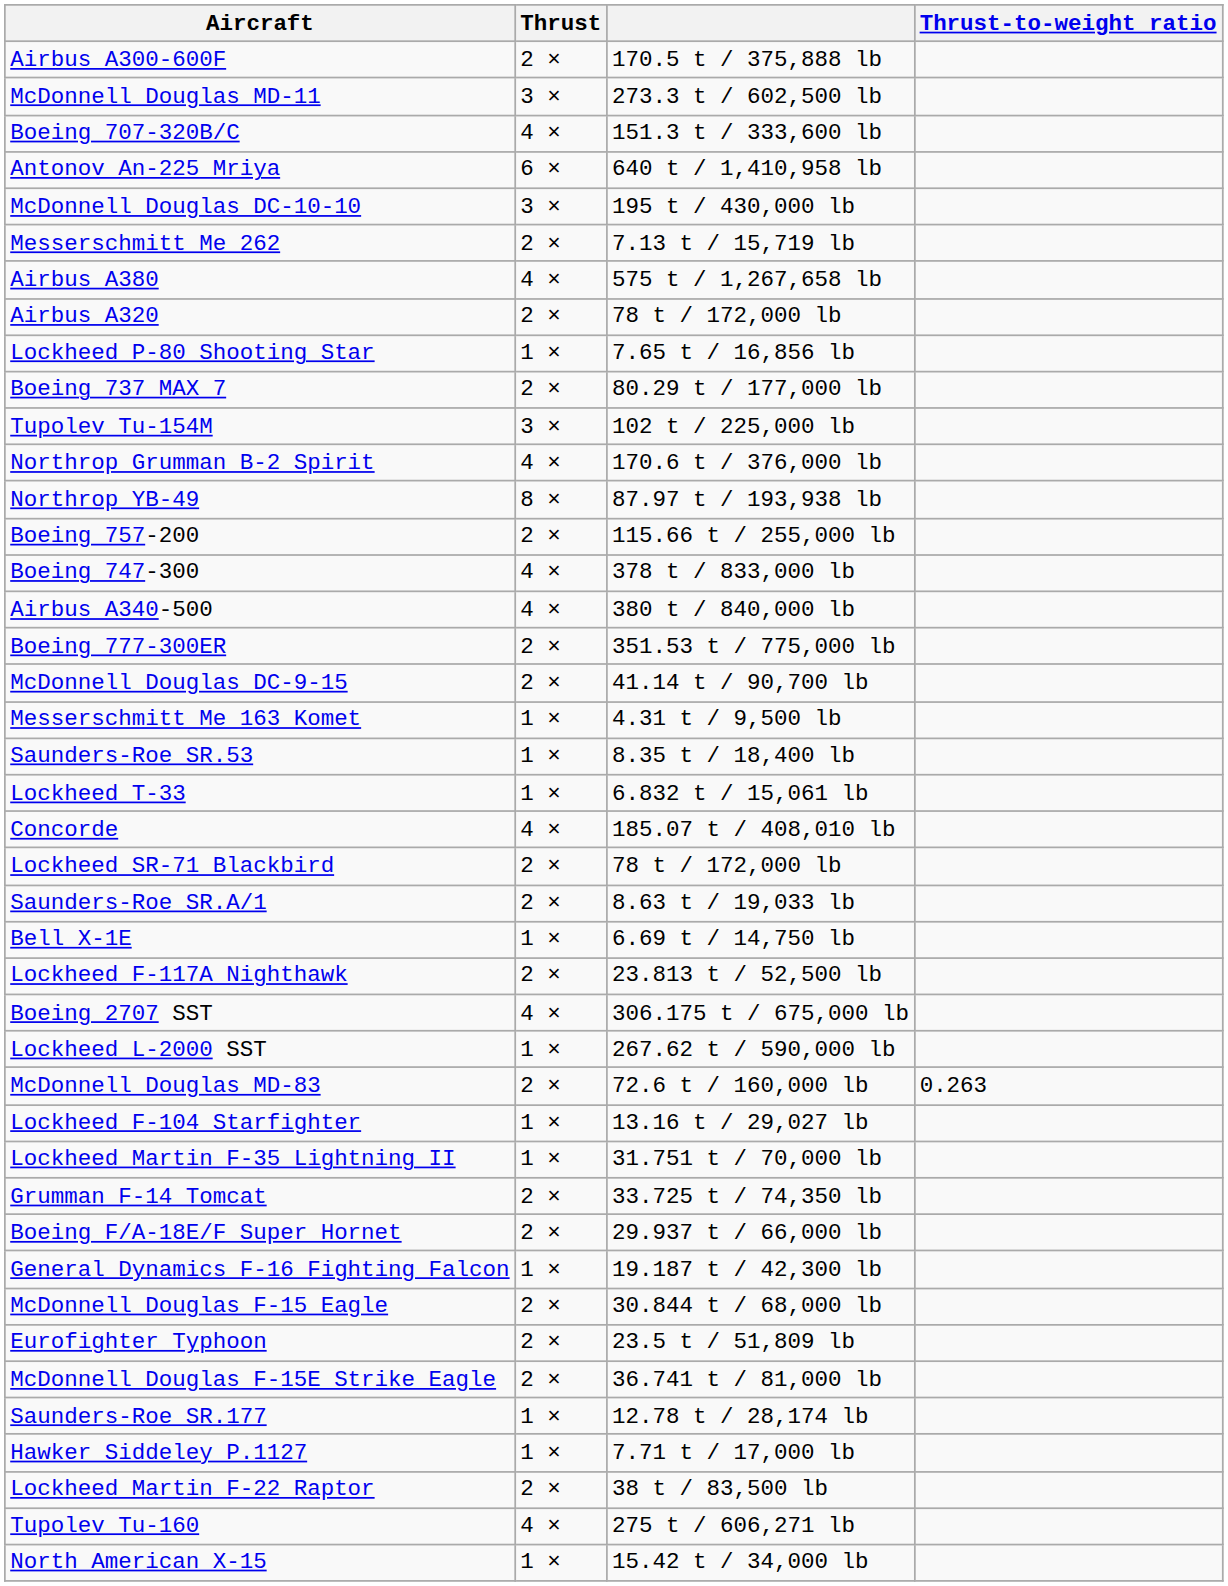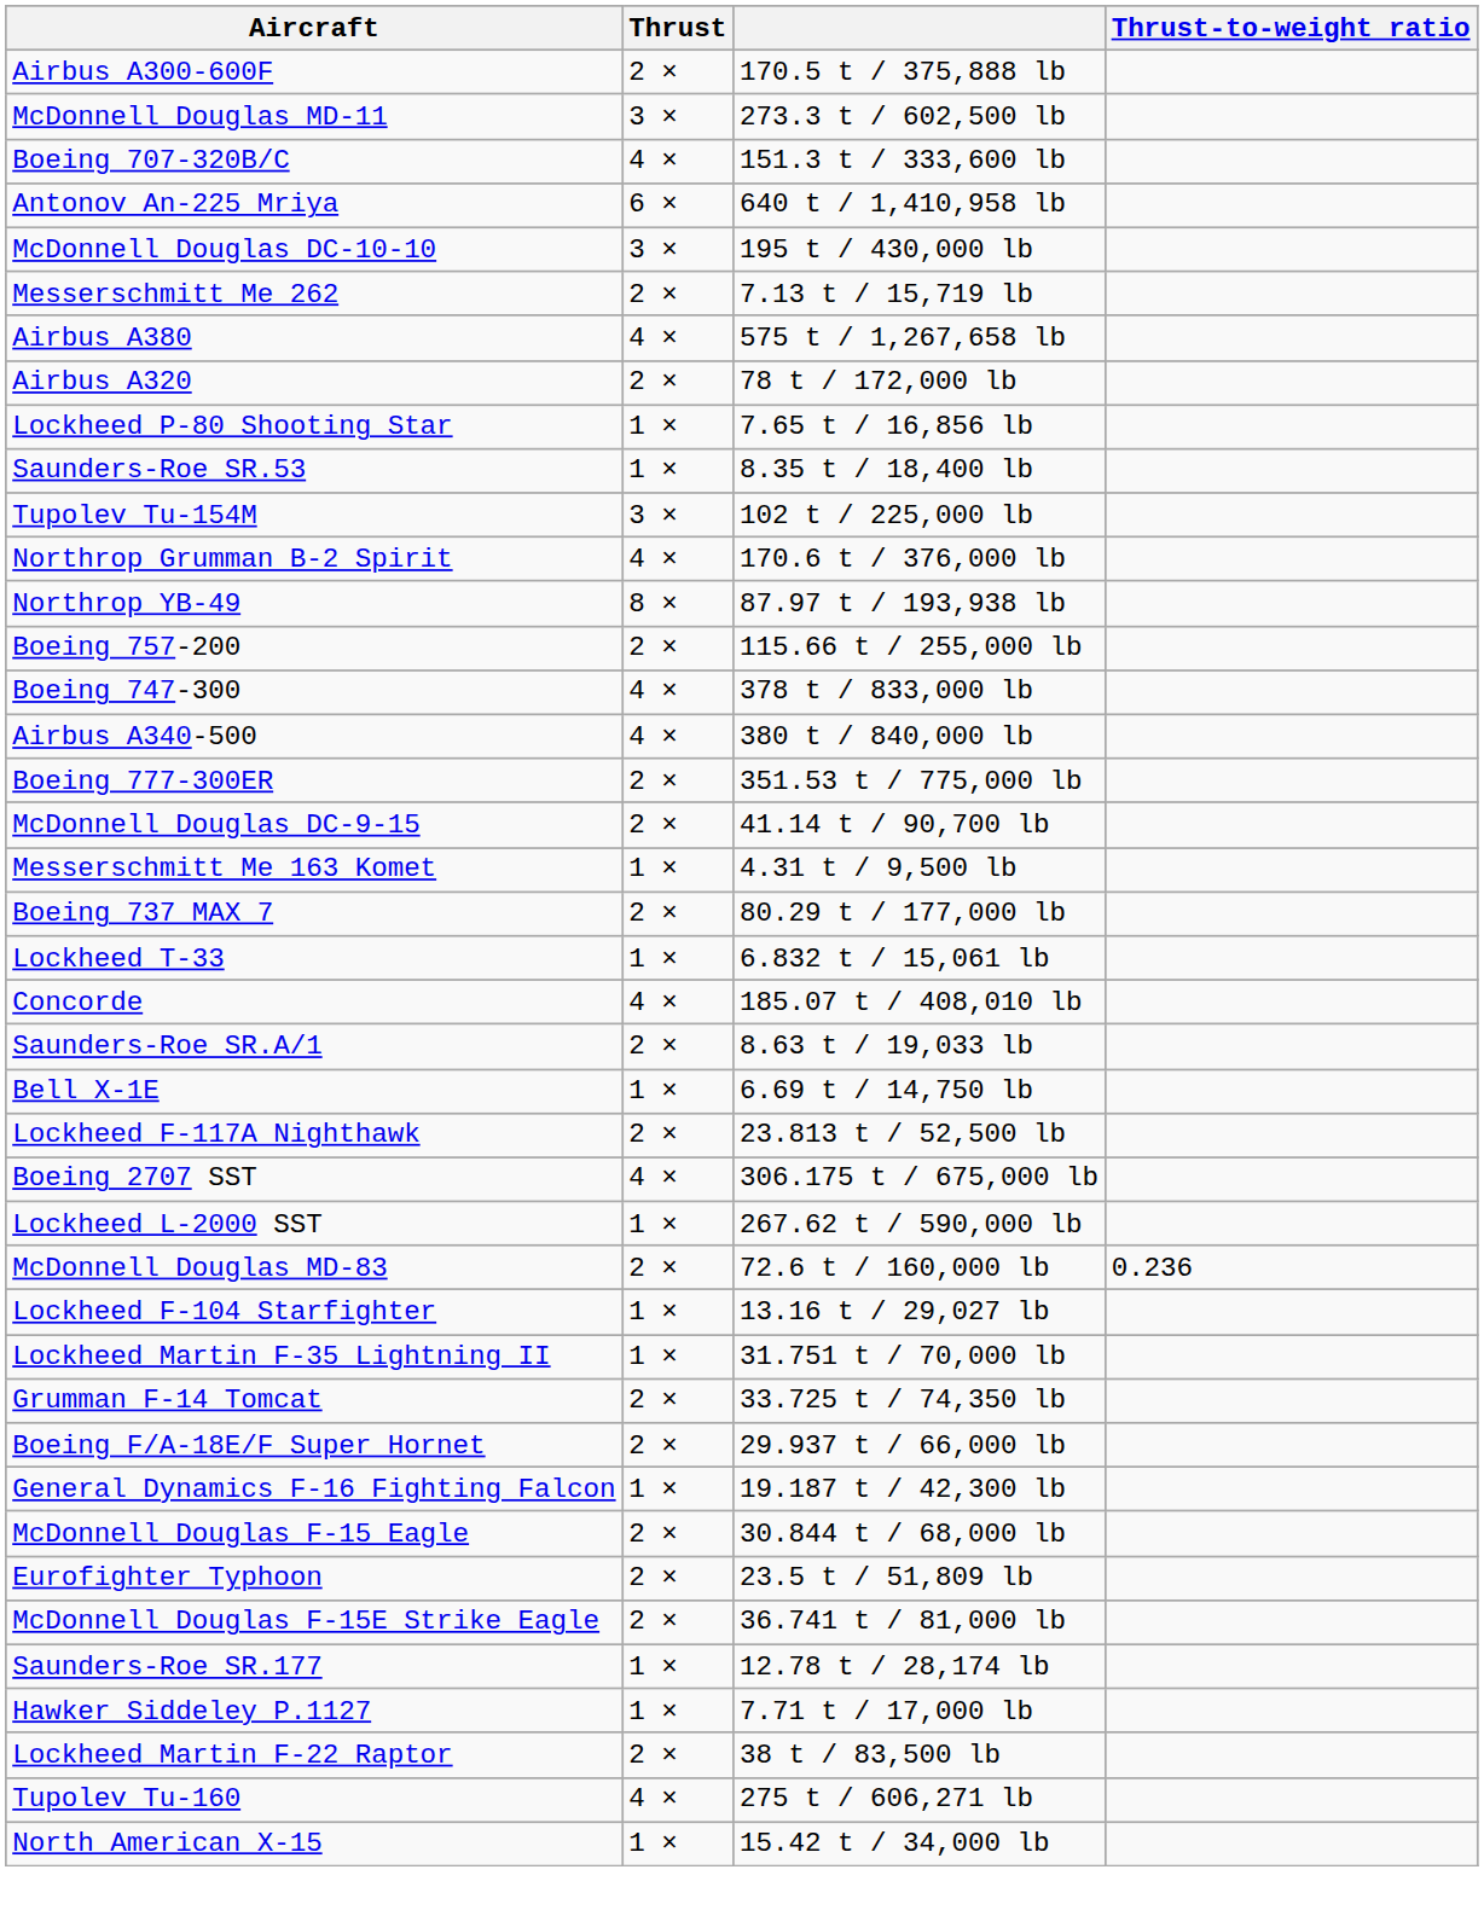 <table class="wikitable sortable mw-collapsible mw-collapsed">
 <tr>
 <th>Aircraft</th>
 <th data-sort-type="number">Thrust</th>
 <th data-sort-type="number"></th>
 <th data-sort-type="number"><a href='#'>Thrust-to-weight ratio</a></th>
 </tr>
 <tr>
 <td><a href='#'>Airbus A300-600F</a></td>
 <td>2 × </td>
 <td>170.5 t / 375,888 lb</td>
 <td></td>
 </tr>
 <tr>
 <td><a href='#'>McDonnell Douglas MD-11</a></td>
 <td>3 × </td>
 <td>273.3 t / 602,500 lb</td>
 <td></td>
 </tr>
 <tr>
 <td><a href='#'>Boeing 707-320B/C</a></td>
 <td>4 × </td>
 <td>151.3 t / 333,600 lb</td>
 <td></td>
 </tr>
 <tr>
 <td><a href='#'>Antonov An-225 Mriya</a></td>
 <td>6 × </td>
 <td>640 t / 1,410,958 lb</td>
 <td></td>
 </tr>
 <tr>
 <td><a href='#'>McDonnell Douglas DC-10-10</a></td>
 <td>3 × </td>
 <td>195 t / 430,000 lb</td>
 <td></td>
 </tr>
 <tr>
 <td><a href='#'>Messerschmitt Me 262</a></td>
 <td>2 × </td>
 <td>7.13 t / 15,719 lb</td>
 <td></td>
 </tr>
 <tr>
 <td><a href='#'>Airbus A380</a></td>
 <td>4 × </td>
 <td>575 t / 1,267,658 lb</td>
 <td></td>
 </tr>
 <tr>
 <td><a href='#'>Airbus A320</a></td>
 <td>2 × </td>
 <td>78 t / 172,000 lb</td>
 <td></td>
 </tr>
 <tr>
 <td><a href='#'>Lockheed P-80 Shooting Star</a></td>
 <td>1 × </td>
 <td>7.65 t / 16,856 lb</td>
 <td></td>
 </tr>
 <tr>
-<td><a href='#'>Boeing 737 MAX 7</a></td>
-<td>2 × </td>
-<td>80.29 t / 177,000 lb</td>
+<td><a href='#'>Saunders-Roe SR.53</a></td>
+<td>1 × </td>
+<td>8.35 t / 18,400 lb</td>
 <td></td>
 </tr>
 <tr>
 <td><a href='#'>Tupolev Tu-154M</a></td>
 <td>3 × </td>
 <td>102 t / 225,000 lb</td>
 <td></td>
 </tr>
 <tr>
 <td><a href='#'>Northrop Grumman B-2 Spirit</a></td>
 <td>4 × </td>
 <td>170.6 t / 376,000 lb</td>
 <td></td>
 </tr>
 <tr>
 <td><a href='#'>Northrop YB-49</a></td>
 <td>8 × </td>
 <td>87.97 t / 193,938 lb</td>
 <td></td>
 </tr>
 <tr>
 <td><a href='#'>Boeing 757</a>-200</td>
 <td>2 × </td>
 <td>115.66 t / 255,000 lb</td>
 <td></td>
 </tr>
 <tr>
 <td><a href='#'>Boeing 747</a>-300</td>
 <td>4 × </td>
 <td>378 t / 833,000 lb</td>
 <td></td>
 </tr>
 <tr>
 <td><a href='#'>Airbus A340</a>-500</td>
 <td>4 × </td>
 <td>380 t / 840,000 lb</td>
 <td></td>
 </tr>
 <tr>
 <td><a href='#'>Boeing 777-300ER</a></td>
 <td>2 × </td>
 <td>351.53 t / 775,000 lb</td>
 <td></td>
 </tr>
 <tr>
 <td><a href='#'>McDonnell Douglas DC-9-15</a></td>
 <td>2 × </td>
 <td>41.14 t / 90,700 lb</td>
 <td></td>
 </tr>
 <tr>
 <td><a href='#'>Messerschmitt Me 163 Komet</a></td>
 <td>1 × </td>
 <td>4.31 t / 9,500 lb</td>
 <td></td>
 </tr>
 <tr>
-<td><a href='#'>Saunders-Roe SR.53</a></td>
-<td>1 × </td>
-<td>8.35 t / 18,400 lb</td>
+<td><a href='#'>Boeing 737 MAX 7</a></td>
+<td>2 × </td>
+<td>80.29 t / 177,000 lb</td>
 <td></td>
 </tr>
 <tr>
 <td><a href='#'>Lockheed T-33</a></td>
 <td>1 × </td>
 <td>6.832 t / 15,061 lb</td>
 <td></td>
 </tr>
 <tr>
 <td><a href='#'>Concorde</a></td>
 <td>4 × </td>
 <td>185.07 t / 408,010 lb</td>
-<td></td>
-</tr>
-<tr>
-<td><a href='#'>Lockheed SR-71 Blackbird</a></td>
-<td>2 × </td>
-<td>78 t / 172,000 lb</td>
 <td></td>
 </tr>
 <tr>
 <td><a href='#'>Saunders-Roe SR.A/1</a></td>
 <td>2 × </td>
 <td>8.63 t / 19,033 lb</td>
 <td></td>
 </tr>
 <tr>
 <td><a href='#'>Bell X-1E</a></td>
 <td>1 × </td>
 <td>6.69 t / 14,750 lb</td>
 <td></td>
 </tr>
 <tr>
 <td><a href='#'>Lockheed F-117A Nighthawk</a></td>
 <td>2 × </td>
 <td>23.813 t / 52,500 lb</td>
 <td></td>
 </tr>
 <tr>
 <td><a href='#'>Boeing 2707</a> SST</td>
 <td>4 × </td>
 <td>306.175 t / 675,000 lb</td>
 <td></td>
 </tr>
 <tr>
 <td><a href='#'>Lockheed L-2000</a> SST</td>
 <td>1 × </td>
 <td>267.62 t / 590,000 lb</td>
 <td></td>
 </tr>
 <tr>
 <td><a href='#'>McDonnell Douglas MD-83</a></td>
 <td>2 × </td>
 <td>72.6 t / 160,000 lb</td>
-<td>0.263</td>
+<td>0.236</td>
 </tr>
 <tr>
 <td><a href='#'>Lockheed F-104 Starfighter</a></td>
 <td>1 × </td>
 <td>13.16 t / 29,027 lb</td>
 <td></td>
 </tr>
 <tr>
 <td><a href='#'>Lockheed Martin F-35 Lightning II</a></td>
 <td>1 × </td>
 <td>31.751 t / 70,000 lb</td>
 <td></td>
 </tr>
 <tr>
 <td><a href='#'>Grumman F-14 Tomcat</a></td>
 <td>2 × </td>
 <td>33.725 t / 74,350 lb</td>
 <td></td>
 </tr>
 <tr>
 <td><a href='#'>Boeing F/A-18E/F Super Hornet</a></td>
 <td>2 × </td>
 <td>29.937 t / 66,000 lb</td>
 <td></td>
 </tr>
 <tr>
 <td><a href='#'>General Dynamics F-16 Fighting Falcon</a></td>
 <td>1 × </td>
 <td>19.187 t / 42,300 lb</td>
 <td></td>
 </tr>
 <tr>
 <td><a href='#'>McDonnell Douglas F-15 Eagle</a></td>
 <td>2 × </td>
 <td>30.844 t / 68,000 lb</td>
 <td></td>
 </tr>
 <tr>
 <td><a href='#'>Eurofighter Typhoon</a></td>
 <td>2 × </td>
 <td>23.5 t / 51,809 lb</td>
 <td></td>
 </tr>
 <tr>
 <td><a href='#'>McDonnell Douglas F-15E Strike Eagle</a></td>
 <td>2 × </td>
 <td>36.741 t / 81,000 lb</td>
 <td></td>
 </tr>
 <tr>
 <td><a href='#'>Saunders-Roe SR.177</a></td>
 <td>1 × </td>
 <td>12.78 t / 28,174 lb</td>
 <td></td>
 </tr>
 <tr>
 <td><a href='#'>Hawker Siddeley P.1127</a></td>
 <td>1 × </td>
 <td>7.71 t / 17,000 lb</td>
 <td></td>
 </tr>
 <tr>
 <td><a href='#'>Lockheed Martin F-22 Raptor</a></td>
 <td>2 × </td>
 <td>38 t / 83,500 lb</td>
 <td></td>
 </tr>
 <tr>
 <td><a href='#'>Tupolev Tu-160</a></td>
 <td>4 × </td>
 <td>275 t / 606,271 lb</td>
 <td></td>
 </tr>
 <tr>
 <td><a href='#'>North American X-15</a></td>
 <td>1 × </td>
 <td>15.42 t / 34,000 lb</td>
 <td></td>
 </tr>
 </table>
